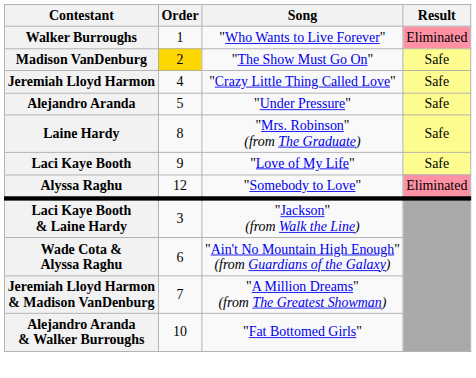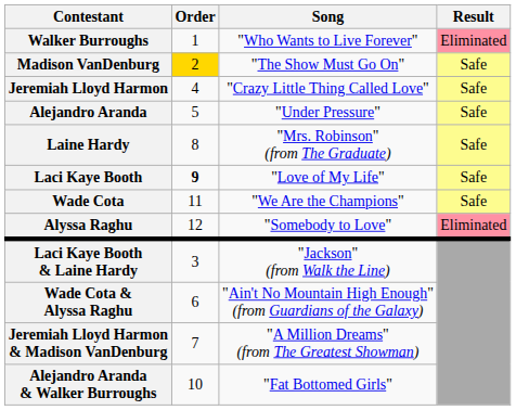 <table class="wikitable unsortable" style="text-align:center;">
 <tr>
 <th scope="col">Contestant</th>
 <th scope="col">Order</th>
 <th scope="col">Song</th>
 <th scope="col">Result</th>
 </tr>
 <tr>
 <th scope="row">Walker Burroughs</th>
 <td>1</td>
 <td>"<a href='#'>Who Wants to Live Forever</a>"</td>
 <td style="background:#FF91A4;">Eliminated</td>
 </tr>
 <tr>
 <th scope="row">Madison VanDenburg</th>
 <td style="background: gold;">2</td>
 <td>"<a href='#'>The Show Must Go On</a>"</td>
 <td style="background:#FDFC8F;">Safe</td>
 </tr>
 <tr>
 <th scope="row">Jeremiah Lloyd Harmon</th>
 <td>4</td>
 <td>"<a href='#'>Crazy Little Thing Called Love</a>"</td>
 <td style="background:#FDFC8F;">Safe</td>
 </tr>
 <tr>
 <th scope="row">Alejandro Aranda</th>
 <td>5</td>
 <td>"<a href='#'>Under Pressure</a>"</td>
 <td style="background:#FDFC8F;">Safe</td>
 </tr>
 <tr>
 <th scope="row">Laine Hardy</th>
 <td>8</td>
 <td>"<a href='#'>Mrs. Robinson</a>"<br><em>(from <a href='#'>The Graduate</a>)</em></td>
 <td style="background:#FDFC8F;">Safe</td>
 </tr>
 <tr>
 <th scope="row">Laci Kaye Booth</th>
-<td>9</td>
+<td><strong>9</strong></td>
 <td>"<a href='#'>Love of My Life</a>"</td>
+<td style="background:#FDFC8F;">Safe</td>
+</tr>
+<tr>
+<th scope="row">Wade Cota</th>
+<td>11</td>
+<td>"<a href='#'>We Are the Champions</a>"</td>
 <td style="background:#FDFC8F;">Safe</td>
 </tr>
 <tr>
 <th scope="row">Alyssa Raghu</th>
 <td>12</td>
 <td>"<a href='#'>Somebody to Love</a>"</td>
 <td style="background:#FF91A4;">Eliminated</td>
 </tr>
 <tr style="border-top:5px solid">
 <th scope="row">Laci Kaye Booth<br>& Laine Hardy</th>
 <td>3</td>
 <td>"<a href='#'>Jackson</a>"<br><em>(from <a href='#'>Walk the Line</a>)</em></td>
 <td rowspan="4" bgcolor="darkgray"></td>
 </tr>
 <tr>
 <th scope="row">Wade Cota &<br>Alyssa Raghu</th>
 <td>6</td>
 <td>"<a href='#'>Ain't No Mountain High Enough</a>"<br><em>(from <a href='#'>Guardians of the Galaxy</a>)</em></td>
 </tr>
 <tr>
 <th scope="row">Jeremiah Lloyd Harmon<br>& Madison VanDenburg</th>
 <td>7</td>
 <td>"<a href='#'>A Million Dreams</a>"<br><em>(from <a href='#'>The Greatest Showman</a>)</em></td>
 </tr>
 <tr>
 <th scope="row">Alejandro Aranda<br>& Walker Burroughs</th>
 <td>10</td>
 <td>"<a href='#'>Fat Bottomed Girls</a>"</td>
 </tr>
 </table>
